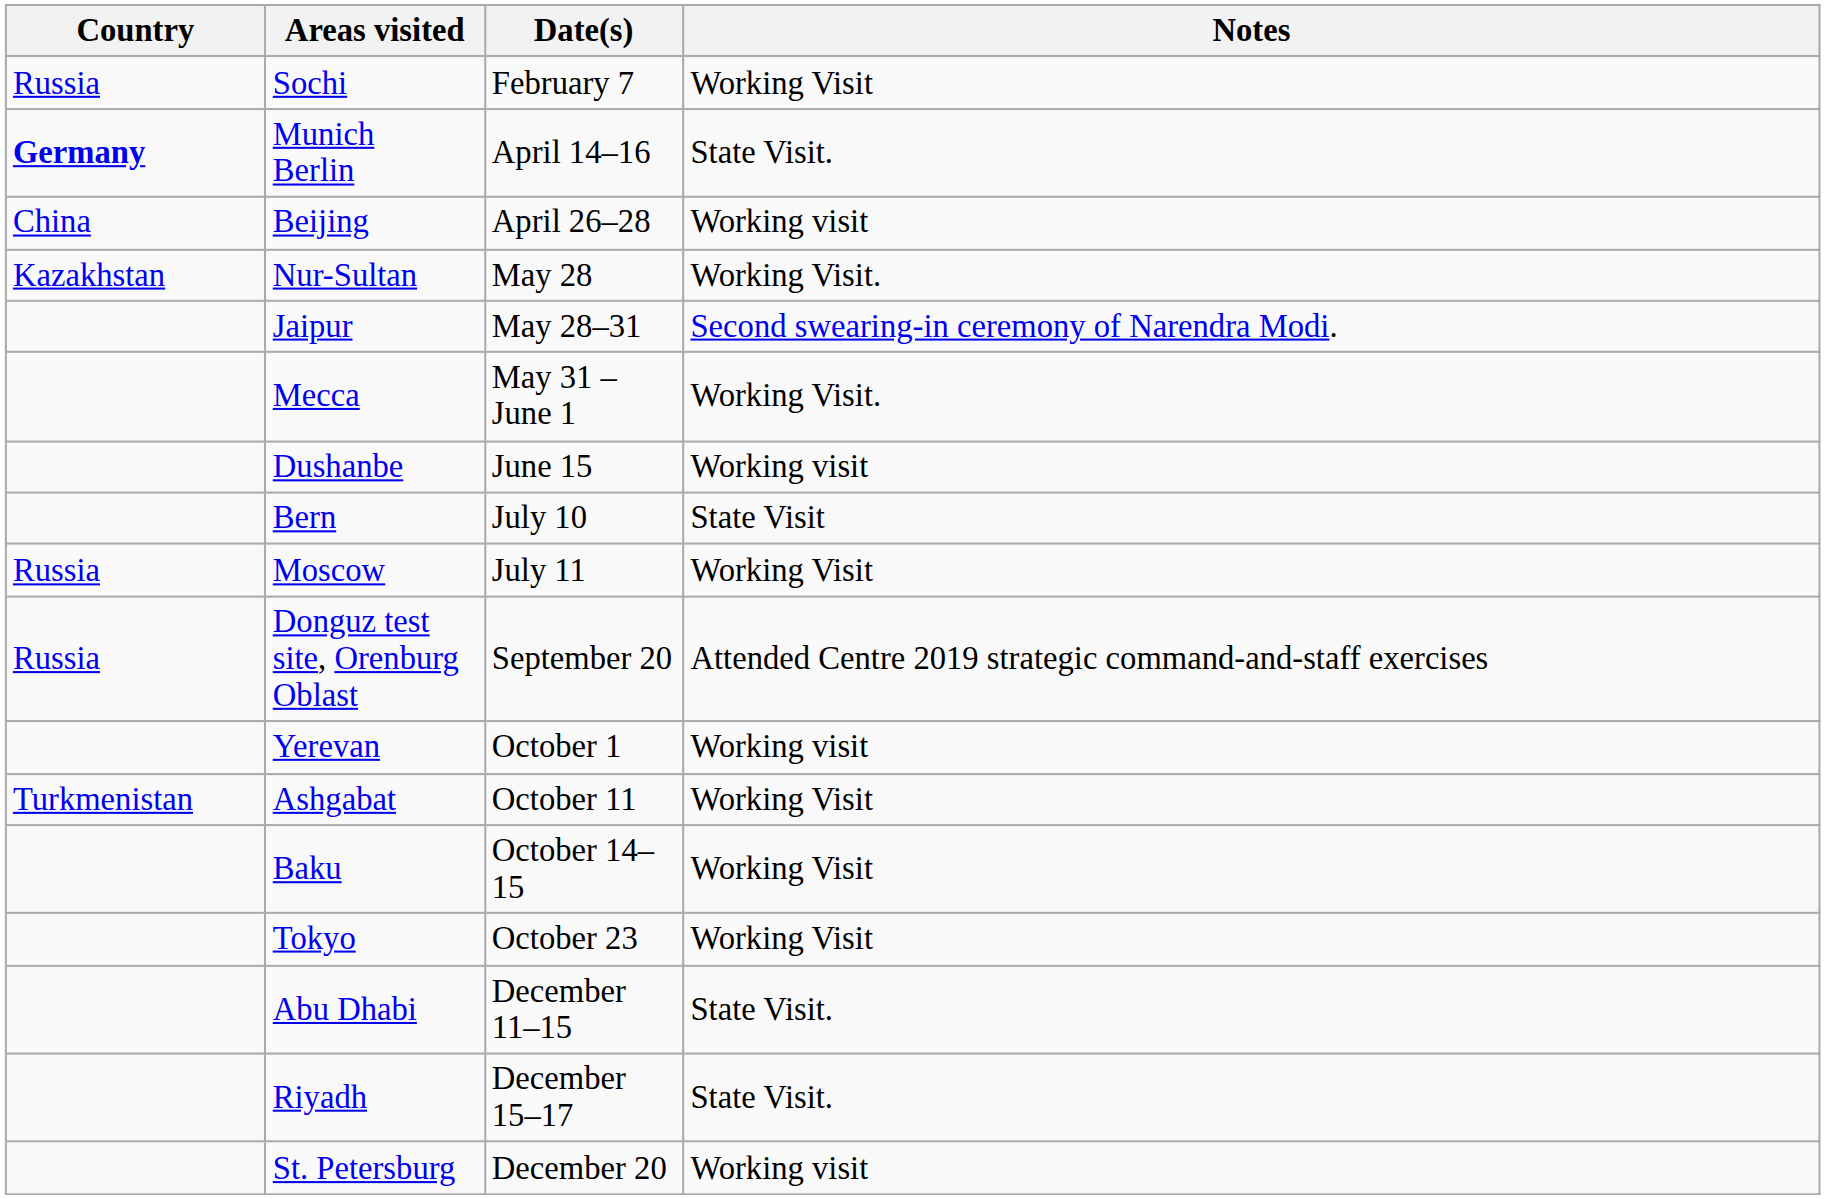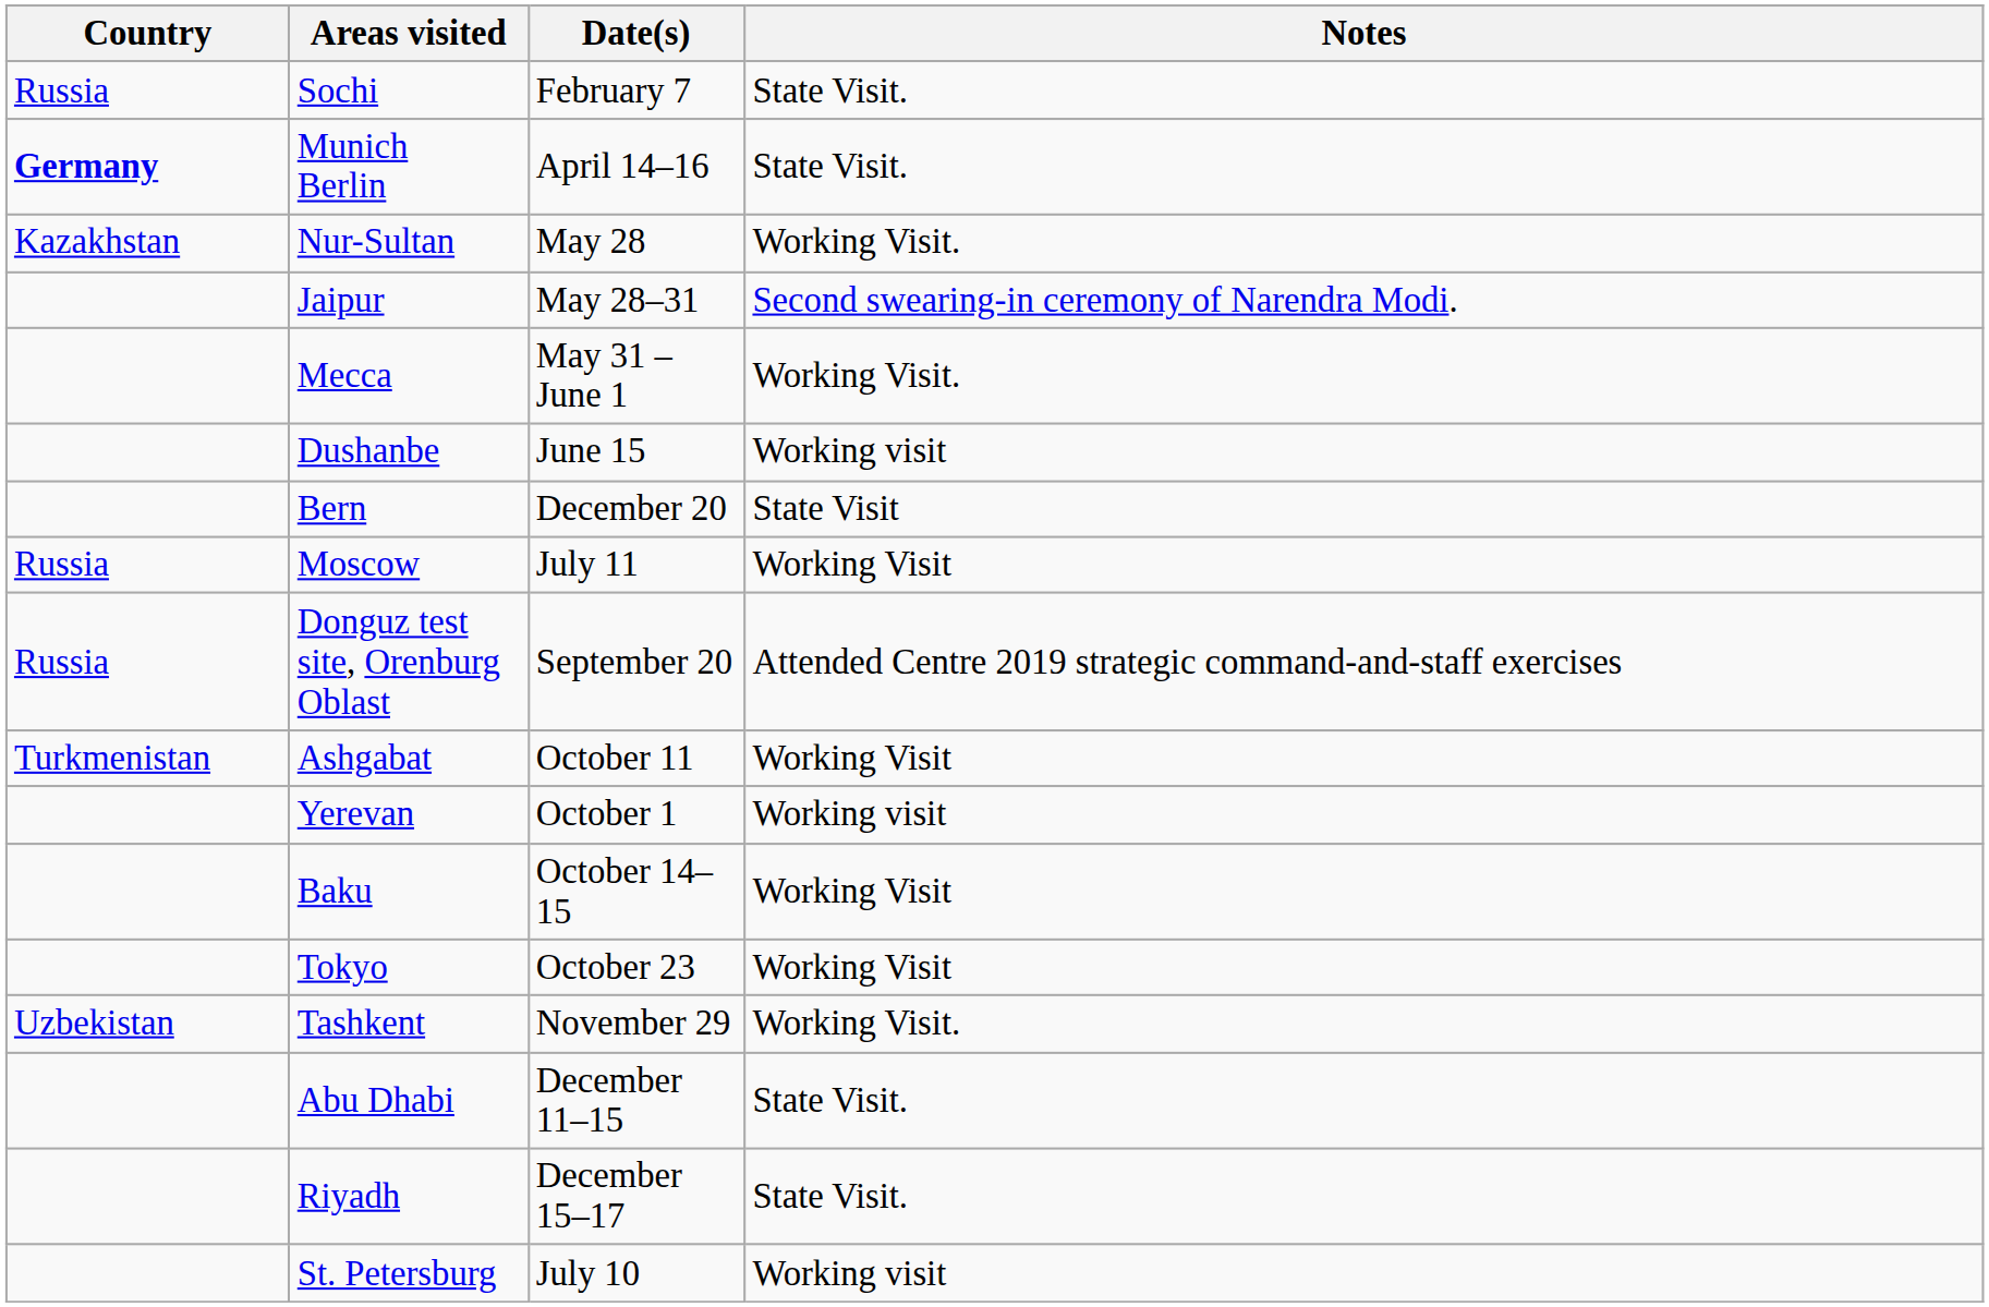 <table class="wikitable" style="margin: 1em auto 1em auto">
 <tr>
 <th width="120">Country</th>
 <th width="100">Areas visited</th>
 <th width="90">Date(s)</th>
 <th width="550">Notes</th>
 </tr>
 <tr>
 <td> <a href='#'>Russia</a></td>
 <td><a href='#'>Sochi</a></td>
 <td>February 7</td>
-<td>Working Visit</td>
+<td>State Visit.</td>
 </tr>
 <tr>
 <td><strong> <a href='#'>Germany</a></strong></td>
 <td><a href='#'>Munich</a><br><a href='#'>Berlin</a></td>
 <td>April 14–16</td>
 <td>State Visit.</td>
-</tr>
-<tr>
-<td> <a href='#'>China</a></td>
-<td><a href='#'>Beijing</a></td>
-<td>April 26–28</td>
-<td>Working visit</td>
 </tr>
 <tr>
 <td> <a href='#'>Kazakhstan</a></td>
 <td><a href='#'>Nur-Sultan</a></td>
 <td>May 28</td>
 <td>Working Visit.</td>
 </tr>
 <tr>
 <td></td>
 <td><a href='#'>Jaipur</a></td>
 <td>May 28–31</td>
 <td><a href='#'>Second swearing-in ceremony of Narendra Modi</a>.</td>
 </tr>
 <tr>
 <td></td>
 <td><a href='#'>Mecca</a></td>
 <td>May 31 – June 1</td>
 <td>Working Visit.</td>
 </tr>
 <tr>
 <td></td>
 <td><a href='#'>Dushanbe</a></td>
 <td>June 15</td>
 <td>Working visit</td>
 </tr>
 <tr>
 <td></td>
 <td><a href='#'>Bern</a></td>
-<td>July 10</td>
+<td>December 20</td>
 <td>State Visit</td>
 </tr>
 <tr>
 <td> <a href='#'>Russia</a></td>
 <td><a href='#'>Moscow</a></td>
 <td>July 11</td>
 <td>Working Visit</td>
 </tr>
 <tr>
 <td> <a href='#'>Russia</a></td>
 <td><a href='#'>Donguz test site</a>, <a href='#'>Orenburg Oblast</a></td>
 <td>September 20</td>
 <td>Attended Centre 2019 strategic command-and-staff exercises</td>
 </tr>
 <tr>
+<td> <a href='#'>Turkmenistan</a></td>
+<td><a href='#'>Ashgabat</a></td>
+<td>October 11</td>
+<td>Working Visit</td>
+</tr>
+<tr>
 <td></td>
 <td><a href='#'>Yerevan</a></td>
 <td>October 1</td>
 <td>Working visit</td>
-</tr>
-<tr>
-<td> <a href='#'>Turkmenistan</a></td>
-<td><a href='#'>Ashgabat</a></td>
-<td>October 11</td>
-<td>Working Visit</td>
 </tr>
 <tr>
 <td></td>
 <td><a href='#'>Baku</a></td>
 <td>October 14–15</td>
 <td>Working Visit</td>
 </tr>
 <tr>
 <td></td>
 <td><a href='#'>Tokyo</a></td>
 <td>October 23</td>
 <td>Working Visit</td>
+</tr>
+<tr>
+<td> <a href='#'>Uzbekistan</a></td>
+<td><a href='#'>Tashkent</a></td>
+<td>November 29</td>
+<td>Working Visit.</td>
 </tr>
 <tr>
 <td></td>
 <td><a href='#'>Abu Dhabi</a></td>
 <td>December 11–15</td>
 <td>State Visit.</td>
 </tr>
 <tr>
 <td></td>
 <td><a href='#'>Riyadh</a></td>
 <td>December 15–17</td>
 <td>State Visit.</td>
 </tr>
 <tr>
 <td></td>
 <td><a href='#'>St. Petersburg</a></td>
-<td>December 20</td>
+<td>July 10</td>
 <td>Working visit</td>
 </tr>
 </table>
